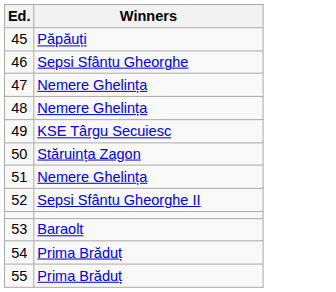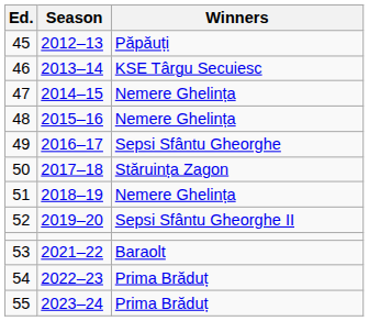 <table class="wikitable" style="font-size:90%">
 <tr>
 <th><abbr>Ed.</abbr></th>
+<th width="60">Season</th>
 <th width="220">Winners</th>
 </tr>
 <tr>
 <td align=center>45</td>
+<td><a href='#'>2012–13</a></td>
 <td><a href='#'>Păpăuți</a></td>
 </tr>
 <tr>
 <td align=center>46</td>
-<td><a href='#'>Sepsi Sfântu Gheorghe</a></td>
+<td><a href='#'>2013–14</a></td>
+<td><a href='#'>KSE Târgu Secuiesc</a></td>
 </tr>
 <tr>
 <td align=center>47</td>
+<td><a href='#'>2014–15</a></td>
 <td><a href='#'>Nemere Ghelința</a></td>
 </tr>
 <tr>
 <td align=center>48</td>
+<td><a href='#'>2015–16</a></td>
 <td><a href='#'>Nemere Ghelința</a></td>
 </tr>
 <tr>
 <td align=center>49</td>
-<td><a href='#'>KSE Târgu Secuiesc</a></td>
+<td><a href='#'>2016–17</a></td>
+<td><a href='#'>Sepsi Sfântu Gheorghe</a></td>
 </tr>
 <tr>
 <td align=center>50</td>
+<td><a href='#'>2017–18</a></td>
 <td><a href='#'>Stăruința Zagon</a></td>
 </tr>
 <tr>
 <td align=center>51</td>
+<td><a href='#'>2018–19</a></td>
 <td><a href='#'>Nemere Ghelința</a></td>
 </tr>
 <tr>
 <td align=center>52</td>
+<td><a href='#'>2019–20</a></td>
 <td><a href='#'>Sepsi Sfântu Gheorghe II</a></td>
 </tr>
 <tr>
 <td align=center></td>
 <td></td>
+<td></td>
 </tr>
 <tr>
 <td align=center>53</td>
+<td><a href='#'>2021–22</a></td>
 <td><a href='#'>Baraolt</a></td>
 </tr>
 <tr>
 <td align=center>54</td>
+<td><a href='#'>2022–23</a></td>
 <td><a href='#'>Prima Brăduț</a></td>
 </tr>
 <tr>
 <td align=center>55</td>
+<td><a href='#'>2023–24</a></td>
 <td><a href='#'>Prima Brăduț</a></td>
 </tr>
 </table>
